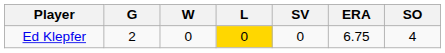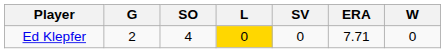 <table class="wikitable sortable">
 <tr>
 <th bgcolor="#DDDDFF" width="16%">Player</th>
 <th bgcolor="#DDDDFF" width="9%">G</th>
-<th bgcolor="#DDDDFF" width="9%">W</th>
+<th bgcolor="#DDDDFF" width="9%">SO</th>
 <th bgcolor="#DDDDFF" width="9%">L</th>
 <th bgcolor="#DDDDFF" width="9%">SV</th>
 <th bgcolor="#DDDDFF" width="9%">ERA</th>
-<th bgcolor="#DDDDFF" width="9%">SO</th>
+<th bgcolor="#DDDDFF" width="9%">W</th>
 </tr>
 <tr align="center">
 <td><a href='#'>Ed Klepfer</a></td>
 <td>2</td>
-<td>0</td>
+<td>4</td>
 <td style="background: gold;">0</td>
 <td>0</td>
-<td>6.75</td>
-<td>4</td>
+<td>7.71</td>
+<td>0</td>
 </tr>
 </table>
